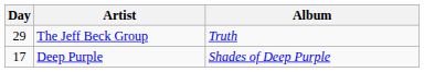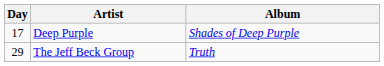 <table class="wikitable" border="1">
 <tr>
 <th>Day</th>
 <th width="200">Artist</th>
 <th width="250">Album</th>
 </tr>
 <tr>
+<td style="text-align:center;" rowspan="1">17</td>
+<td><a href='#'>Deep Purple</a></td>
+<td><em><a href='#'>Shades of Deep Purple</a></em></td>
+</tr>
+<tr>
 <td style="text-align:center;" rowspan="1">29</td>
 <td><a href='#'>The Jeff Beck Group</a></td>
 <td><em><a href='#'>Truth</a></em></td>
 </tr>
-<tr>
-<td style="text-align:center;" rowspan="1">17</td>
-<td><a href='#'>Deep Purple</a></td>
-<td><em><a href='#'>Shades of Deep Purple</a></em></td>
-</tr>
 </table>
